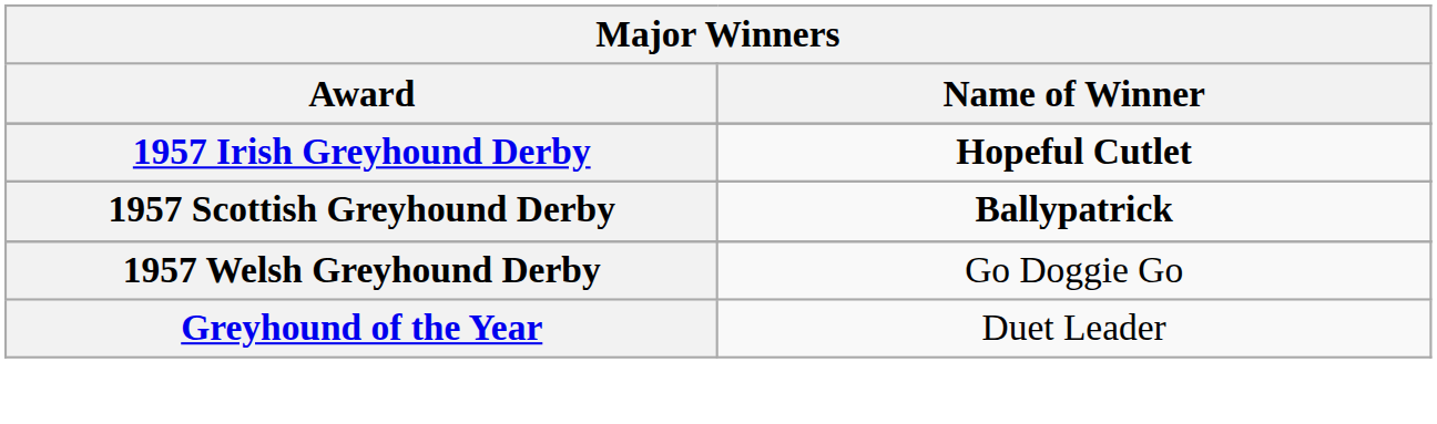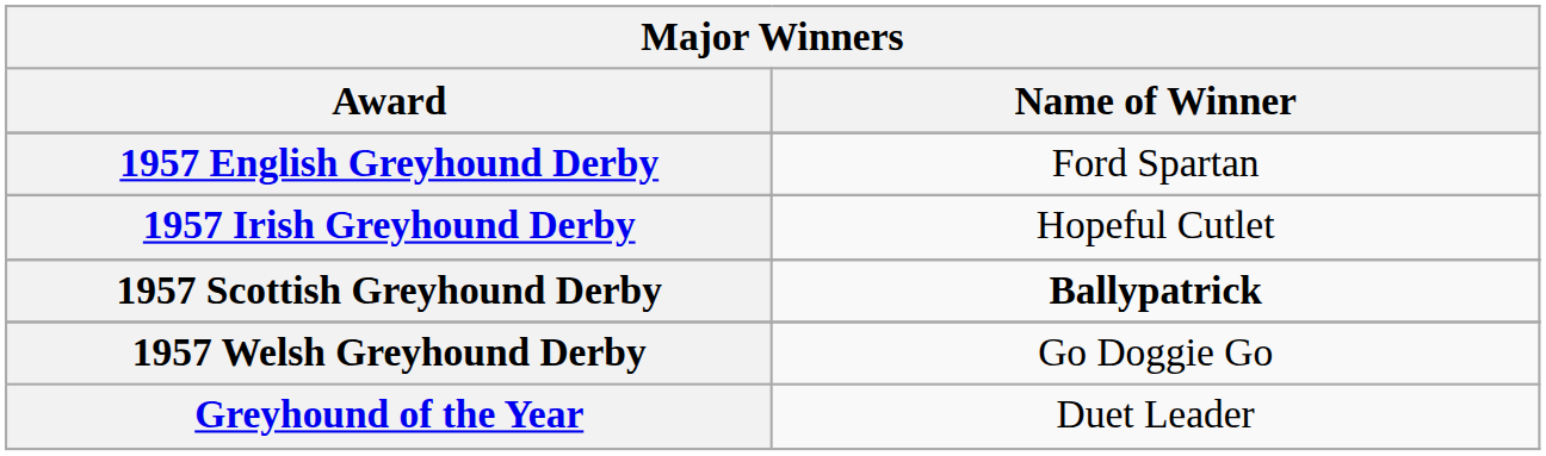 <table class="wikitable">
 <tr>
 <th colspan="2">Major Winners</th>
 </tr>
 <tr>
 <th width=300>Award</th>
 <th width=300>Name of Winner</th>
 </tr>
 <tr>
 </tr>
+<tr align=center>
+<th><a href='#'>1957 English Greyhound Derby</a></th>
+<td>Ford Spartan </td>
+</tr>
 <tr>
 </tr>
 <tr align=center>
 <th><a href='#'>1957 Irish Greyhound Derby</a></th>
-<td><strong>Hopeful Cutlet </strong></td>
+<td>Hopeful Cutlet </td>
 </tr>
 <tr>
 </tr>
 <tr align=center>
 <th>1957 Scottish Greyhound Derby</th>
 <td><strong>Ballypatrick </strong></td>
 </tr>
 <tr>
 </tr>
 <tr align=center>
 <th>1957 Welsh Greyhound Derby</th>
 <td>Go Doggie Go </td>
 </tr>
 <tr align=center>
 <th><a href='#'>Greyhound of the Year</a></th>
 <td>Duet Leader</td>
 </tr>
 </table>
